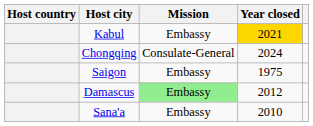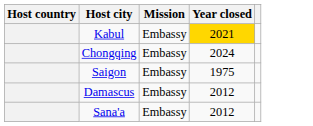 <table class="wikitable plainrowheaders" style="text-align:center;">
 <tr>
 <th scope="col">Host country</th>
 <th scope="col">Host city</th>
 <th scope="col">Mission</th>
 <th scope="col">Year closed</th>
 <th scope="col"></th>
 </tr>
 <tr>
 <th scope="row"></th>
 <td><a href='#'>Kabul</a></td>
 <td>Embassy</td>
 <td style="background: gold;">2021</td>
 <td></td>
 </tr>
 <tr>
 <th scope="row"></th>
 <td><a href='#'>Chongqing</a></td>
-<td>Consulate-General</td>
+<td>Embassy</td>
 <td>2024</td>
 <td></td>
 </tr>
 <tr>
 <th scope="row"></th>
 <td><a href='#'>Saigon</a></td>
 <td>Embassy</td>
 <td>1975</td>
 <td></td>
 </tr>
 <tr>
 <th scope="row"></th>
 <td><a href='#'>Damascus</a></td>
-<td style="background: lightgreen;">Embassy</td>
+<td>Embassy</td>
 <td>2012</td>
 <td></td>
 </tr>
 <tr>
 <th scope="row"></th>
 <td><a href='#'>Sana'a</a></td>
 <td>Embassy</td>
-<td>2010</td>
+<td>2012</td>
 <td></td>
 </tr>
 </table>
